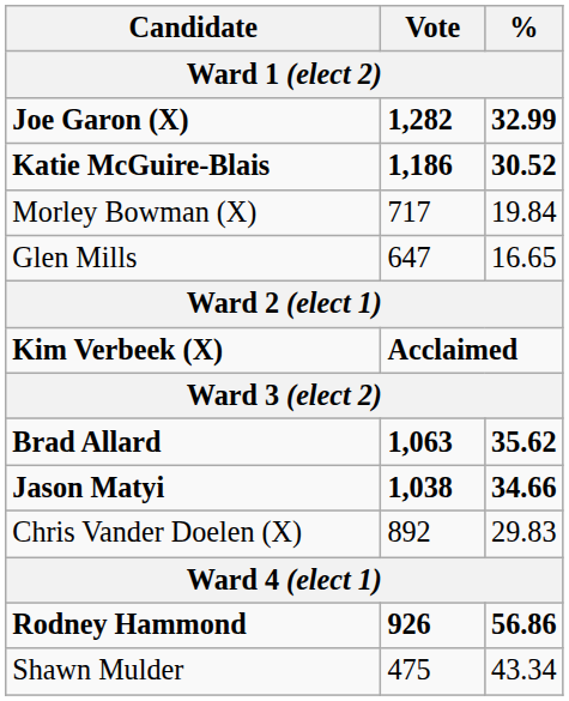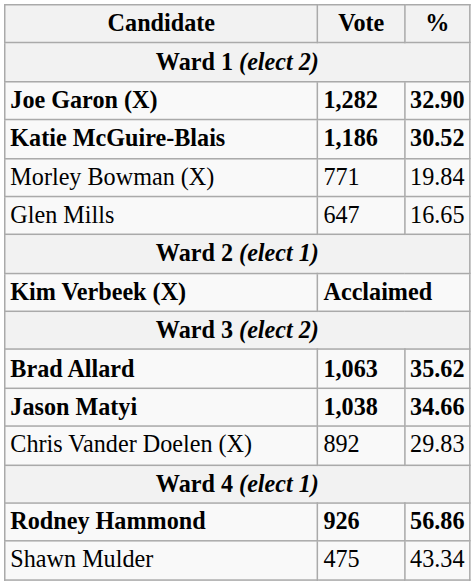 <table class="wikitable">
 <tr>
 <th bgcolor="#DDDDFF" width="200px">Candidate</th>
 <th bgcolor="#DDDDFF" width="50px">Vote</th>
 <th bgcolor="#DDDDFF" width="30px">%</th>
 </tr>
 <tr>
 <th colspan="3">Ward 1  <em>(elect 2)</em></th>
 </tr>
 <tr>
 <td><strong>Joe Garon (X)</strong></td>
 <td><strong>1,282</strong></td>
-<td><strong>32.99</strong></td>
+<td><strong>32.90</strong></td>
 </tr>
 <tr>
 <td><strong>Katie McGuire-Blais</strong></td>
 <td><strong>1,186</strong></td>
 <td><strong>30.52</strong></td>
 </tr>
 <tr>
 <td>Morley Bowman (X)</td>
-<td>717</td>
+<td>771</td>
 <td>19.84</td>
 </tr>
 <tr>
 <td>Glen Mills</td>
 <td>647</td>
 <td>16.65</td>
 </tr>
 <tr>
 <th colspan="3">Ward 2  <em>(elect 1)</em></th>
 </tr>
 <tr>
 <td><strong>Kim Verbeek (X)</strong></td>
 <td colspan="2"><strong>Acclaimed</strong></td>
 </tr>
 <tr>
 <th colspan="3">Ward 3  <em>(elect 2)</em></th>
 </tr>
 <tr>
 <td><strong>Brad Allard</strong></td>
 <td><strong>1,063</strong></td>
 <td><strong>35.62</strong></td>
 </tr>
 <tr>
 <td><strong>Jason Matyi</strong></td>
 <td><strong>1,038</strong></td>
 <td><strong>34.66</strong></td>
 </tr>
 <tr>
 <td>Chris Vander Doelen (X)</td>
 <td>892</td>
 <td>29.83</td>
 </tr>
 <tr>
 <th colspan="3">Ward 4  <strong><em>(elect 1)</em></strong></th>
 </tr>
 <tr>
 <td><strong>Rodney Hammond</strong></td>
 <td><strong>926</strong></td>
 <td><strong>56.86</strong></td>
 </tr>
 <tr>
 <td>Shawn Mulder</td>
 <td>475</td>
 <td>43.34</td>
 </tr>
 </table>
